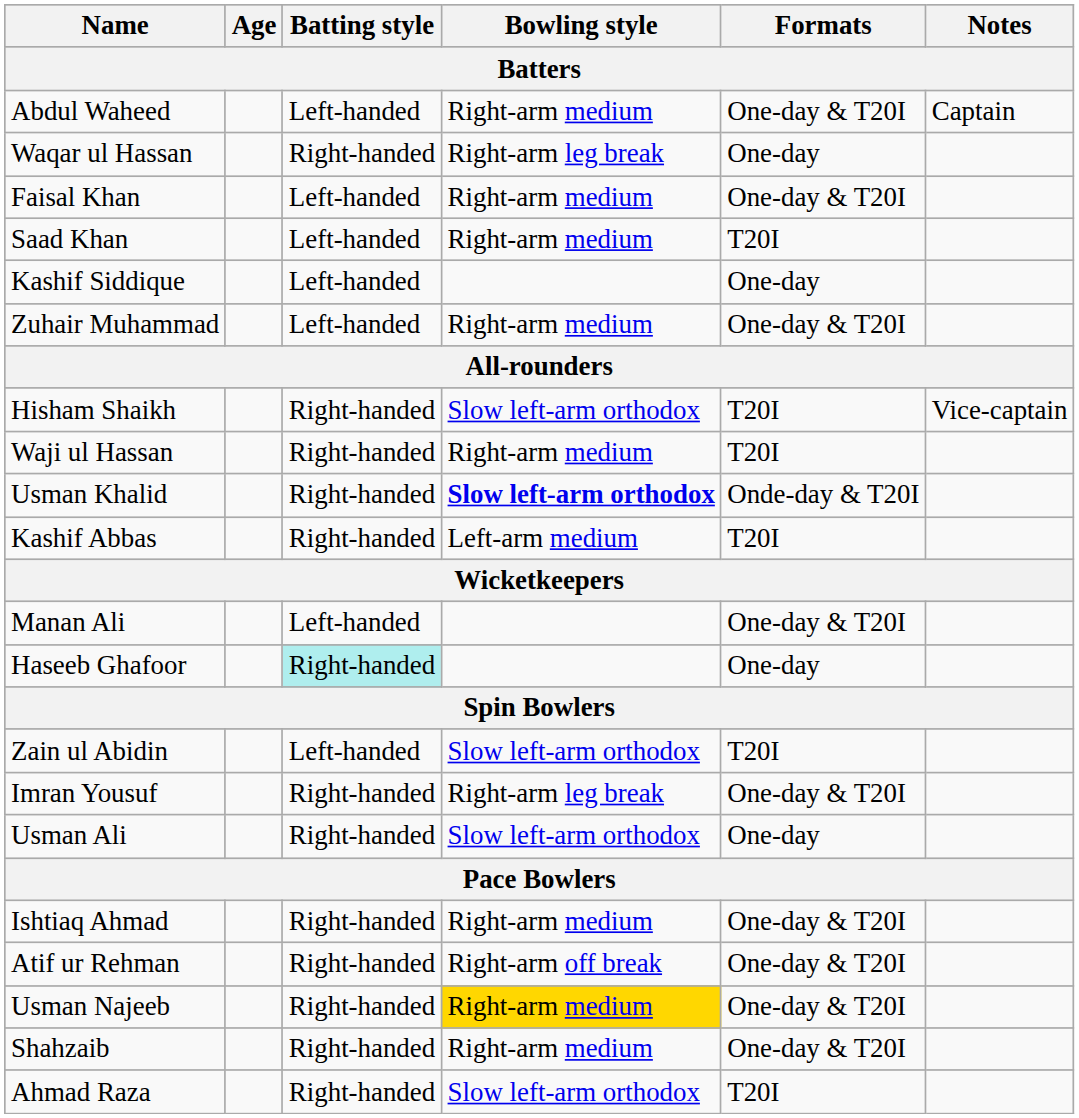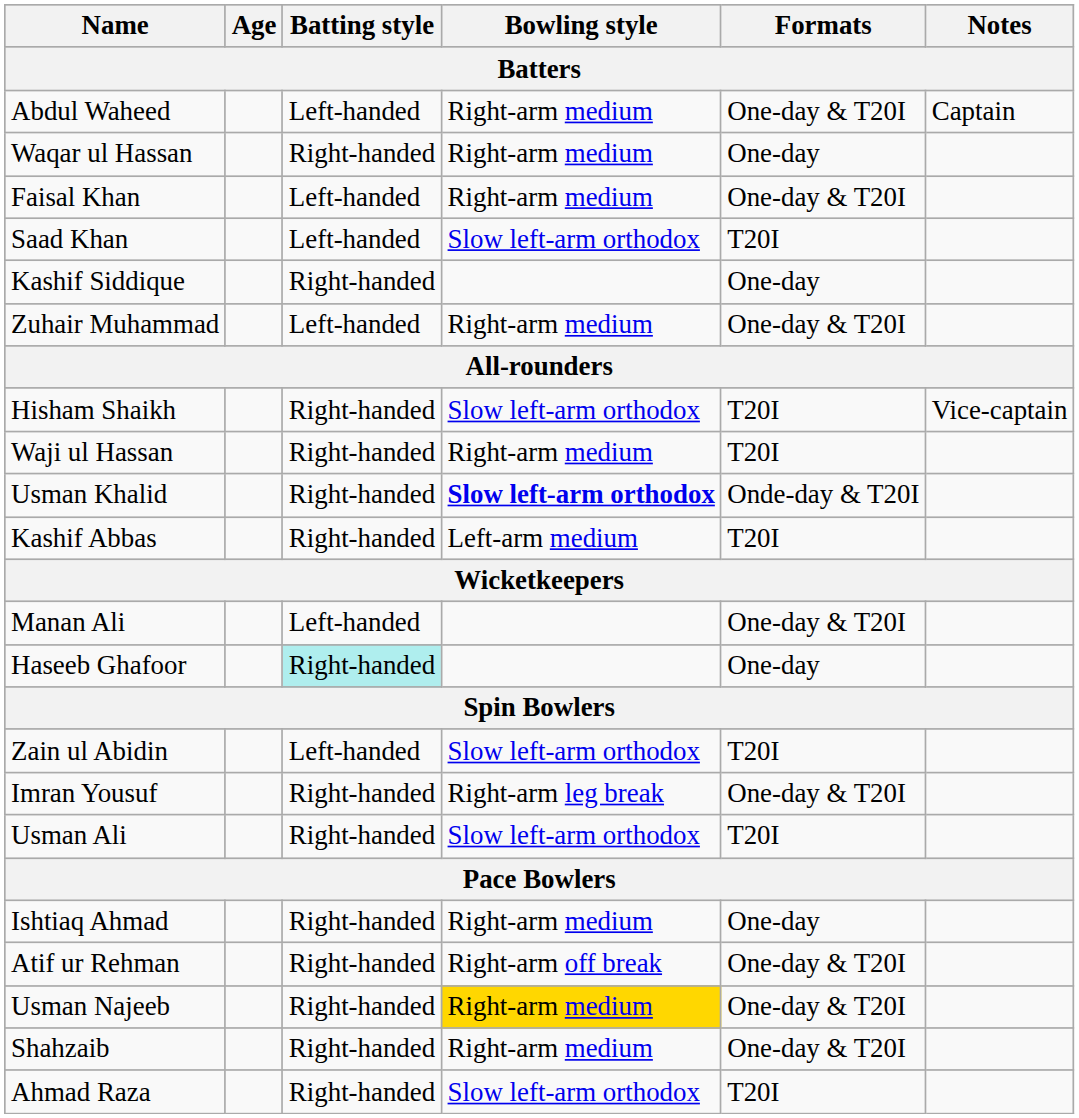 <table class="wikitable">
 <tr>
 <th>Name</th>
 <th>Age</th>
 <th>Batting style</th>
 <th>Bowling style</th>
 <th>Formats</th>
 <th>Notes</th>
 </tr>
 <tr>
 <th colspan="6">Batters</th>
 </tr>
 <tr>
 <td>Abdul Waheed</td>
 <td></td>
 <td>Left-handed</td>
 <td>Right-arm <a href='#'>medium</a></td>
 <td>One-day & T20I</td>
 <td>Captain</td>
 </tr>
 <tr>
 <td>Waqar ul Hassan</td>
 <td></td>
 <td>Right-handed</td>
-<td>Right-arm <a href='#'>leg break</a></td>
+<td>Right-arm <a href='#'>medium</a></td>
 <td>One-day</td>
 <td></td>
 </tr>
 <tr>
 <td>Faisal Khan</td>
 <td></td>
 <td>Left-handed</td>
 <td>Right-arm <a href='#'>medium</a></td>
 <td>One-day & T20I</td>
 <td></td>
 </tr>
 <tr>
 <td>Saad Khan</td>
 <td></td>
 <td>Left-handed</td>
-<td>Right-arm <a href='#'>medium</a></td>
+<td><a href='#'>Slow left-arm orthodox</a></td>
 <td>T20I</td>
 <td></td>
 </tr>
 <tr>
 <td>Kashif Siddique</td>
 <td></td>
-<td>Left-handed</td>
+<td>Right-handed</td>
 <td></td>
 <td>One-day</td>
 <td></td>
 </tr>
 <tr>
 <td>Zuhair Muhammad</td>
 <td></td>
 <td>Left-handed</td>
 <td>Right-arm <a href='#'>medium</a></td>
 <td>One-day & T20I</td>
 <td></td>
 </tr>
 <tr>
 <th colspan="6">All-rounders</th>
 </tr>
 <tr>
 <td>Hisham Shaikh</td>
 <td></td>
 <td>Right-handed</td>
 <td><a href='#'>Slow left-arm orthodox</a></td>
 <td>T20I</td>
 <td>Vice-captain</td>
 </tr>
 <tr>
 <td>Waji ul Hassan</td>
 <td></td>
 <td>Right-handed</td>
 <td>Right-arm <a href='#'>medium</a></td>
 <td>T20I</td>
 <td></td>
 </tr>
 <tr>
 <td>Usman Khalid</td>
 <td></td>
 <td>Right-handed</td>
 <td><strong><a href='#'>Slow left-arm orthodox</a></strong></td>
 <td>Onde-day & T20I</td>
 <td></td>
 </tr>
 <tr>
 <td>Kashif Abbas</td>
 <td></td>
 <td>Right-handed</td>
 <td>Left-arm <a href='#'>medium</a></td>
 <td>T20I</td>
 <td></td>
 </tr>
 <tr>
 <th colspan="6">Wicketkeepers</th>
 </tr>
 <tr>
 <td>Manan Ali</td>
 <td></td>
 <td>Left-handed</td>
 <td></td>
 <td>One-day & T20I</td>
 <td></td>
 </tr>
 <tr>
 <td>Haseeb Ghafoor</td>
 <td></td>
 <td style="background: paleturquoise;">Right-handed</td>
 <td></td>
 <td>One-day</td>
 <td></td>
 </tr>
 <tr>
 <th colspan="6">Spin Bowlers</th>
 </tr>
 <tr>
 <td>Zain ul Abidin</td>
 <td></td>
 <td>Left-handed</td>
 <td><a href='#'>Slow left-arm orthodox</a></td>
 <td>T20I</td>
 <td></td>
 </tr>
 <tr>
 <td>Imran Yousuf</td>
 <td></td>
 <td>Right-handed</td>
 <td>Right-arm <a href='#'>leg break</a></td>
 <td>One-day & T20I</td>
 <td></td>
 </tr>
 <tr>
 <td>Usman Ali</td>
 <td></td>
 <td>Right-handed</td>
 <td><a href='#'>Slow left-arm orthodox</a></td>
-<td>One-day</td>
+<td>T20I</td>
 <td></td>
 </tr>
 <tr>
 <th colspan="6">Pace Bowlers</th>
 </tr>
 <tr>
 <td>Ishtiaq Ahmad</td>
 <td></td>
 <td>Right-handed</td>
 <td>Right-arm <a href='#'>medium</a></td>
-<td>One-day & T20I</td>
+<td>One-day</td>
 <td></td>
 </tr>
 <tr>
 <td>Atif ur Rehman</td>
 <td></td>
 <td>Right-handed</td>
 <td>Right-arm <a href='#'>off break</a></td>
 <td>One-day & T20I</td>
 <td></td>
 </tr>
 <tr>
 <td>Usman Najeeb</td>
 <td></td>
 <td>Right-handed</td>
 <td style="background: gold;">Right-arm <a href='#'>medium</a></td>
 <td>One-day & T20I</td>
 <td></td>
 </tr>
 <tr>
 <td>Shahzaib</td>
 <td></td>
 <td>Right-handed</td>
 <td>Right-arm <a href='#'>medium</a></td>
 <td>One-day & T20I</td>
 <td></td>
 </tr>
 <tr>
 <td>Ahmad Raza</td>
 <td></td>
 <td>Right-handed</td>
 <td><a href='#'>Slow left-arm orthodox</a></td>
 <td>T20I</td>
 <td></td>
 </tr>
 </table>
